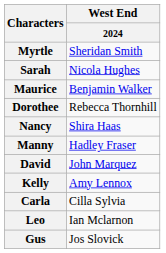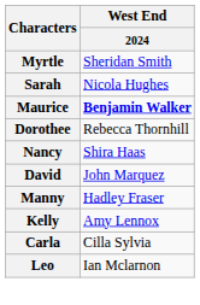 <table class="wikitable">
 <tr>
 <th rowspan="2">Characters</th>
 <th>West End</th>
 </tr>
 <tr>
 <th><small>2024</small></th>
 </tr>
 <tr>
 <th>Myrtle</th>
 <td><a href='#'>Sheridan Smith</a></td>
 </tr>
 <tr>
 <th>Sarah</th>
 <td><a href='#'>Nicola Hughes</a></td>
 </tr>
 <tr>
 <th>Maurice</th>
-<td><a href='#'>Benjamin Walker</a></td>
+<td><strong><a href='#'>Benjamin Walker</a></strong></td>
 </tr>
 <tr>
 <th>Dorothee</th>
 <td>Rebecca Thornhill</td>
 </tr>
 <tr>
 <th>Nancy</th>
 <td><a href='#'>Shira Haas</a></td>
 </tr>
 <tr>
+<th>David</th>
+<td><a href='#'>John Marquez</a></td>
+</tr>
+<tr>
 <th>Manny</th>
 <td><a href='#'>Hadley Fraser</a></td>
-</tr>
-<tr>
-<th>David</th>
-<td><a href='#'>John Marquez</a></td>
 </tr>
 <tr>
 <th>Kelly</th>
 <td><a href='#'>Amy Lennox</a></td>
 </tr>
 <tr>
 <th>Carla</th>
 <td>Cilla Sylvia</td>
 </tr>
 <tr>
 <th>Leo</th>
 <td>Ian Mclarnon</td>
 </tr>
-<tr>
-<th>Gus</th>
-<td>Jos Slovick</td>
-</tr>
 </table>
